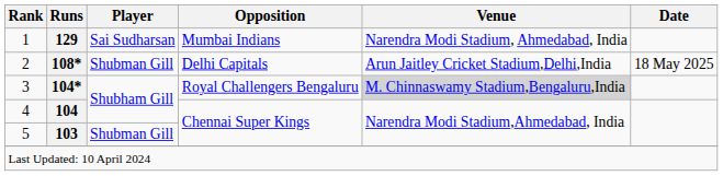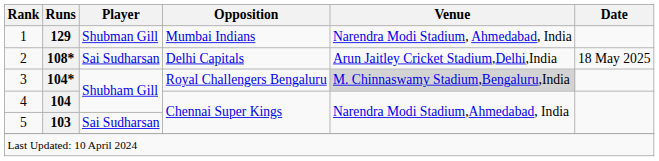 <table class="wikitable sortable">
 <tr>
 <th scope=col>Rank</th>
 <th scope=col>Runs</th>
 <th scope=col>Player</th>
 <th scope=col>Opposition</th>
 <th scope=col>Venue</th>
 <th scope=col>Date</th>
 </tr>
 <tr>
 <td align="center">1</td>
 <th scope="row" style="text-align:center;">129</th>
-<td><a href='#'>Sai Sudharsan</a></td>
+<td><a href='#'>Shubman Gill</a></td>
 <td><a href='#'>Mumbai Indians</a></td>
 <td><a href='#'>Narendra Modi Stadium</a>, <a href='#'>Ahmedabad</a>, India</td>
 <td></td>
 </tr>
 <tr>
 <td align="center">2</td>
 <th style="text-align: center;">108*</th>
-<td><a href='#'>Shubman Gill</a></td>
+<td><a href='#'>Sai Sudharsan</a></td>
 <td><a href='#'>Delhi Capitals</a></td>
 <td><a href='#'>Arun Jaitley Cricket Stadium</a>,<a href='#'>Delhi</a>,India</td>
 <td>18 May 2025</td>
 </tr>
 <tr>
 <td align="center">3</td>
 <th scope="row" style="text-align:center;">104*</th>
 <td rowspan="2"><a href='#'>Shubham Gill</a></td>
 <td><a href='#'>Royal Challengers Bengaluru</a></td>
 <td style="background: lightgrey;"><a href='#'>M. Chinnaswamy Stadium</a>,<a href='#'>Bengaluru</a>,India</td>
 <td></td>
 </tr>
 <tr>
 <td align="center">4</td>
 <th scope="row" style="text-align:center;">104</th>
 <td rowspan="2"><a href='#'>Chennai Super Kings</a></td>
 <td rowspan="2"><a href='#'>Narendra Modi Stadium</a>,<a href='#'>Ahmedabad</a>, India</td>
 <td rowspan="2"></td>
 </tr>
 <tr>
 <td align="center">5</td>
 <th scope="row" style="text-align:center;">103</th>
-<td><a href='#'>Shubman Gill</a></td>
+<td><a href='#'>Sai Sudharsan</a></td>
 </tr>
 <tr>
 </tr>
 <tr class=sortbottom>
 <td colspan=6><small>Last Updated: 10 April 2024</small></td>
 </tr>
 </table>
